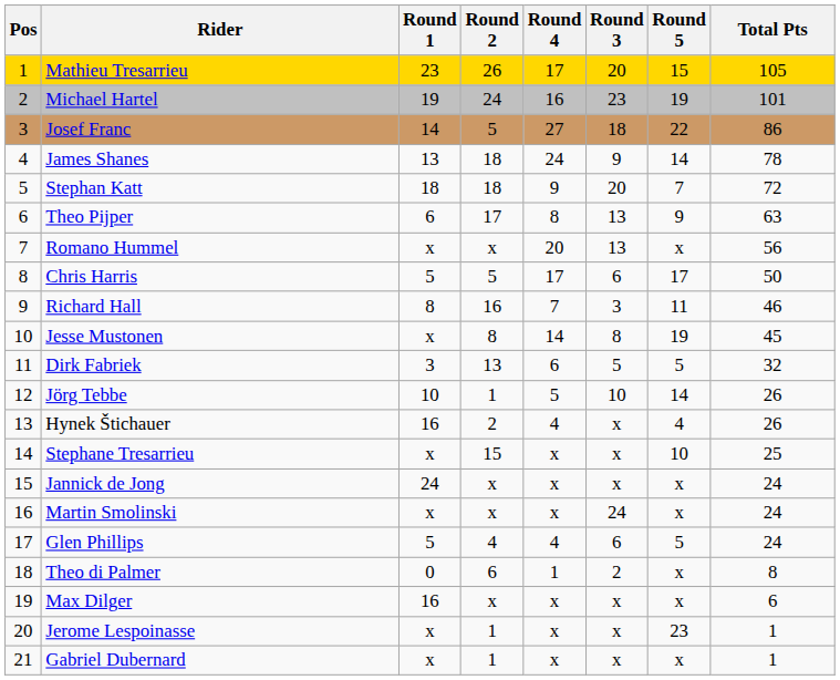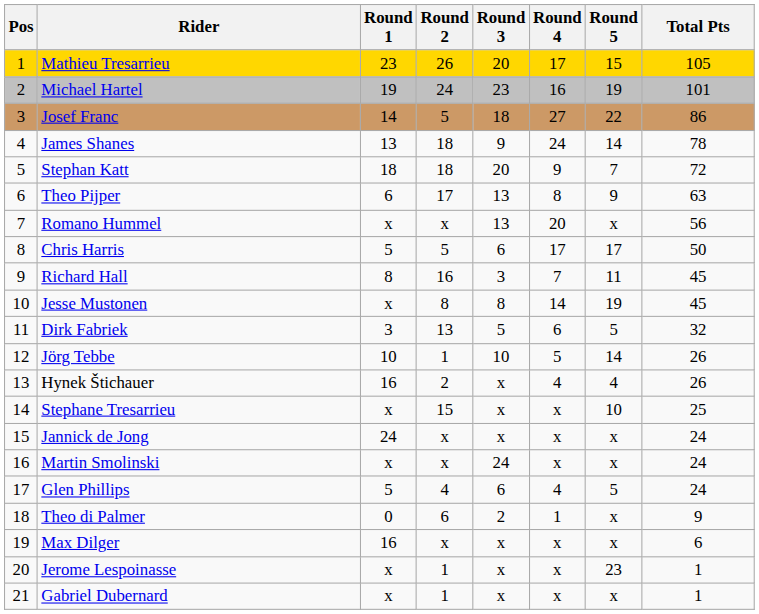 <table class="wikitable" style="font-size: 100%">
 <tr>
 <th width=20>Pos</th>
 <th width=300>Rider</th>
 <th width=40>Round 1</th>
 <th width=40>Round 2</th>
+<th width=40>Round 3</th>
 <th width=40>Round 4</th>
-<th width=40>Round 3</th>
 <th width=40>Round 5</th>
 <th width=100>Total Pts</th>
 </tr>
 <tr align=center style="background-color: gold;">
 <td>1</td>
 <td align="left"> <a href='#'>Mathieu Tresarrieu</a></td>
 <td>23</td>
 <td>26</td>
+<td>20</td>
 <td>17</td>
-<td>20</td>
 <td>15</td>
 <td>105</td>
 </tr>
 <tr align=center style="background-color: silver;">
 <td>2</td>
 <td align="left"> <a href='#'>Michael Hartel</a></td>
 <td>19</td>
 <td>24</td>
+<td>23</td>
 <td>16</td>
-<td>23</td>
 <td>19</td>
 <td>101</td>
 </tr>
 <tr align=center style="background-color: #cc9966;">
 <td>3</td>
 <td align="left"> <a href='#'>Josef Franc</a></td>
 <td>14</td>
 <td>5</td>
+<td>18</td>
 <td>27</td>
-<td>18</td>
 <td>22</td>
 <td>86</td>
 </tr>
 <tr align=center>
 <td>4</td>
 <td align="left"> <a href='#'>James Shanes</a></td>
 <td>13</td>
 <td>18</td>
+<td>9</td>
 <td>24</td>
-<td>9</td>
 <td>14</td>
 <td>78</td>
 </tr>
 <tr align=center>
 <td>5</td>
 <td align="left"> <a href='#'>Stephan Katt</a></td>
 <td>18</td>
 <td>18</td>
+<td>20</td>
 <td>9</td>
-<td>20</td>
 <td>7</td>
 <td>72</td>
 </tr>
 <tr align=center>
 <td>6</td>
 <td align="left"> <a href='#'>Theo Pijper</a></td>
 <td>6</td>
 <td>17</td>
+<td>13</td>
 <td>8</td>
-<td>13</td>
 <td>9</td>
 <td>63</td>
 </tr>
 <tr align=center>
 <td>7</td>
 <td align="left"> <a href='#'>Romano Hummel</a></td>
 <td>x</td>
 <td>x</td>
+<td>13</td>
 <td>20</td>
-<td>13</td>
 <td>x</td>
 <td>56</td>
 </tr>
 <tr align=center>
 <td>8</td>
 <td align="left"> <a href='#'>Chris Harris</a></td>
 <td>5</td>
 <td>5</td>
+<td>6</td>
 <td>17</td>
-<td>6</td>
 <td>17</td>
 <td>50</td>
 </tr>
 <tr align=center>
 <td>9</td>
 <td align="left"> <a href='#'>Richard Hall</a></td>
 <td>8</td>
 <td>16</td>
+<td>3</td>
 <td>7</td>
-<td>3</td>
 <td>11</td>
-<td>46</td>
+<td>45</td>
 </tr>
 <tr align=center>
 <td>10</td>
 <td align="left"> <a href='#'>Jesse Mustonen</a></td>
 <td>x</td>
 <td>8</td>
+<td>8</td>
 <td>14</td>
-<td>8</td>
 <td>19</td>
 <td>45</td>
 </tr>
 <tr align=center>
 <td>11</td>
 <td align="left"> <a href='#'>Dirk Fabriek</a></td>
 <td>3</td>
 <td>13</td>
+<td>5</td>
 <td>6</td>
-<td>5</td>
 <td>5</td>
 <td>32</td>
 </tr>
 <tr align=center>
 <td>12</td>
 <td align="left"> <a href='#'>Jörg Tebbe</a></td>
 <td>10</td>
 <td>1</td>
+<td>10</td>
 <td>5</td>
-<td>10</td>
 <td>14</td>
 <td>26</td>
 </tr>
 <tr align=center>
 <td>13</td>
 <td align="left"> Hynek Štichauer</td>
 <td>16</td>
 <td>2</td>
+<td>x</td>
 <td>4</td>
-<td>x</td>
 <td>4</td>
 <td>26</td>
 </tr>
 <tr align=center>
 <td>14</td>
 <td align="left"> <a href='#'>Stephane Tresarrieu</a></td>
 <td>x</td>
 <td>15</td>
 <td>x</td>
 <td>x</td>
 <td>10</td>
 <td>25</td>
 </tr>
 <tr align=center>
 <td>15</td>
 <td align="left"> <a href='#'>Jannick de Jong</a></td>
 <td>24</td>
 <td>x</td>
 <td>x</td>
 <td>x</td>
 <td>x</td>
 <td>24</td>
 </tr>
 <tr align=center>
 <td>16</td>
 <td align="left"> <a href='#'>Martin Smolinski</a></td>
 <td>x</td>
 <td>x</td>
+<td>24</td>
 <td>x</td>
-<td>24</td>
 <td>x</td>
 <td>24</td>
 </tr>
 <tr align=center>
 <td>17</td>
 <td align="left"> <a href='#'>Glen Phillips</a></td>
 <td>5</td>
 <td>4</td>
+<td>6</td>
 <td>4</td>
-<td>6</td>
 <td>5</td>
 <td>24</td>
 </tr>
 <tr align=center>
 <td>18</td>
 <td align="left"> <a href='#'>Theo di Palmer</a></td>
 <td>0</td>
 <td>6</td>
+<td>2</td>
 <td>1</td>
-<td>2</td>
 <td>x</td>
-<td>8</td>
+<td>9</td>
 </tr>
 <tr align=center>
 <td>19</td>
 <td align="left"> <a href='#'>Max Dilger</a></td>
 <td>16</td>
 <td>x</td>
 <td>x</td>
 <td>x</td>
 <td>x</td>
 <td>6</td>
 </tr>
 <tr align=center>
 <td>20</td>
 <td align="left"> <a href='#'>Jerome Lespoinasse</a></td>
 <td>x</td>
 <td>1</td>
 <td>x</td>
 <td>x</td>
 <td>23</td>
 <td>1</td>
 </tr>
 <tr align=center>
 <td>21</td>
 <td align="left"> <a href='#'>Gabriel Dubernard</a></td>
 <td>x</td>
 <td>1</td>
 <td>x</td>
 <td>x</td>
 <td>x</td>
 <td>1</td>
 </tr>
 </table>
